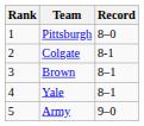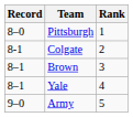 <table class="wikitable">
 <tr>
+<th>Record</th>
+<th>Team</th>
 <th>Rank</th>
-<th>Team</th>
-<th>Record</th>
 </tr>
 <tr>
+<td>8–0</td>
+<td><a href='#'>Pittsburgh</a></td>
 <td>1</td>
-<td><a href='#'>Pittsburgh</a></td>
-<td>8–0</td>
 </tr>
 <tr>
+<td>8-1</td>
+<td><a href='#'>Colgate</a></td>
 <td>2</td>
-<td><a href='#'>Colgate</a></td>
-<td>8-1</td>
 </tr>
 <tr>
+<td>8–1</td>
+<td><a href='#'>Brown</a></td>
 <td>3</td>
-<td><a href='#'>Brown</a></td>
-<td>8–1</td>
 </tr>
 <tr>
+<td>8–1</td>
+<td><a href='#'>Yale</a></td>
 <td>4</td>
-<td><a href='#'>Yale</a></td>
-<td>8–1</td>
 </tr>
 <tr>
+<td>9–0</td>
+<td><a href='#'>Army</a></td>
 <td>5</td>
-<td><a href='#'>Army</a></td>
-<td>9–0</td>
 </tr>
 </table>
